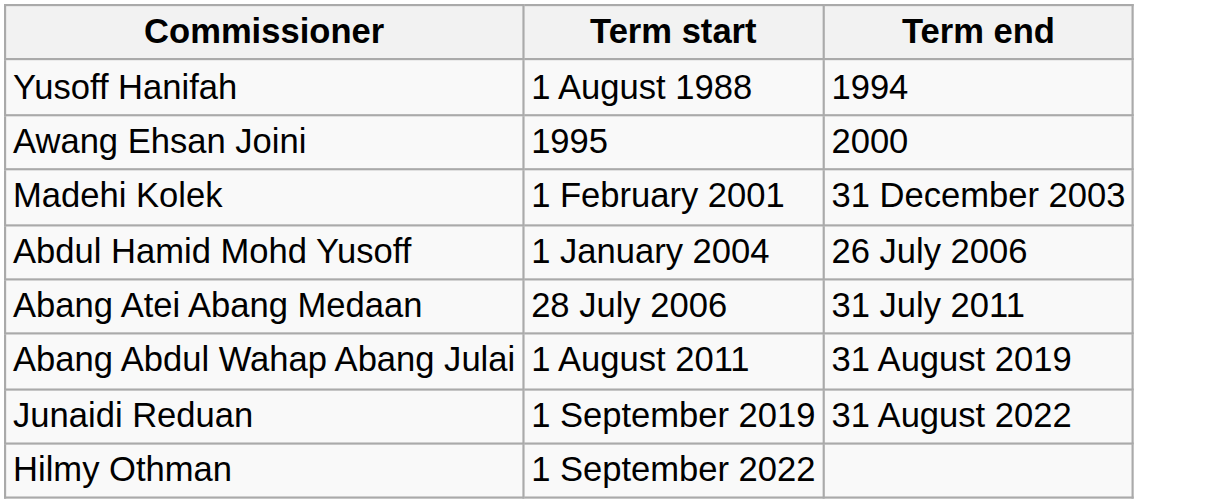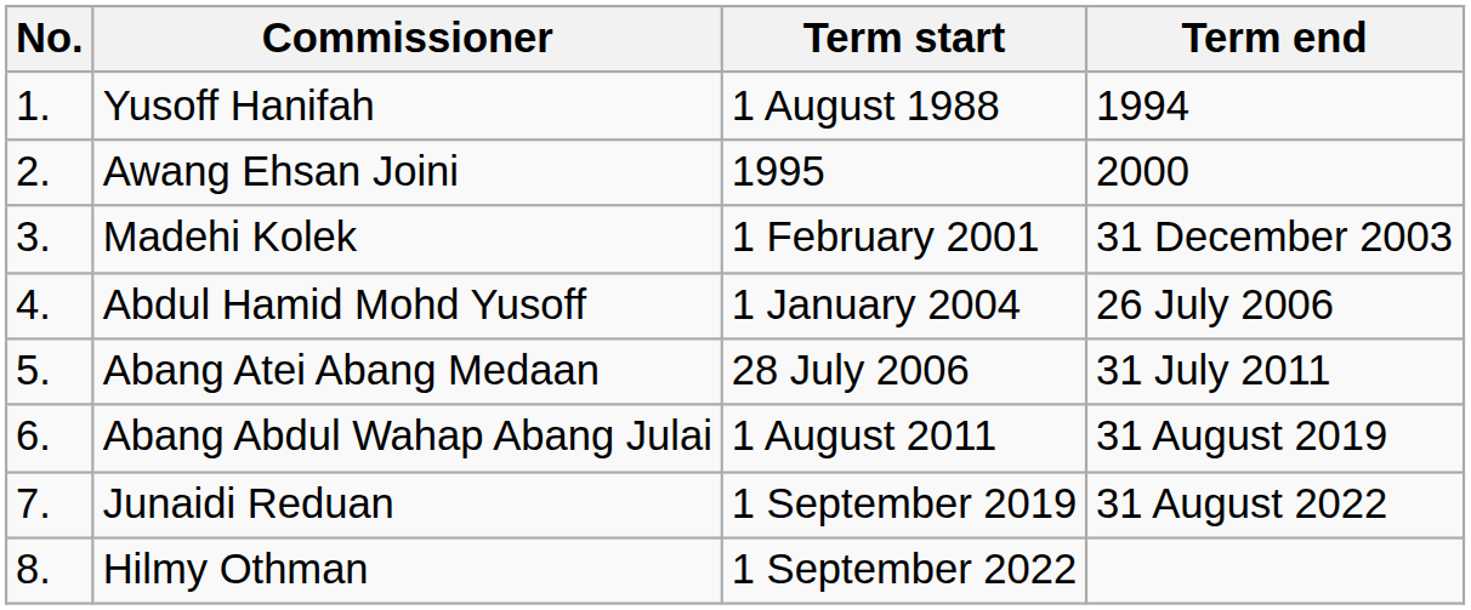 <table class="wikitable">
 <tr>
+<th>No.</th>
 <th>Commissioner</th>
 <th>Term start</th>
 <th>Term end</th>
 </tr>
 <tr>
+<td>1.</td>
 <td>Yusoff Hanifah</td>
 <td>1 August 1988</td>
 <td>1994</td>
 </tr>
 <tr>
+<td>2.</td>
 <td>Awang Ehsan Joini</td>
 <td>1995</td>
 <td>2000</td>
 </tr>
 <tr>
+<td>3.</td>
 <td>Madehi Kolek</td>
 <td>1 February 2001</td>
 <td>31 December 2003</td>
 </tr>
 <tr>
+<td>4.</td>
 <td>Abdul Hamid Mohd Yusoff</td>
 <td>1 January 2004</td>
 <td>26 July 2006</td>
 </tr>
 <tr>
+<td>5.</td>
 <td>Abang Atei Abang Medaan</td>
 <td>28 July 2006</td>
 <td>31 July 2011</td>
 </tr>
 <tr>
+<td>6.</td>
 <td>Abang Abdul Wahap Abang Julai</td>
 <td>1 August 2011</td>
 <td>31 August 2019</td>
 </tr>
 <tr>
+<td>7.</td>
 <td>Junaidi Reduan</td>
 <td>1 September 2019</td>
 <td>31 August 2022</td>
 </tr>
 <tr>
+<td>8.</td>
 <td>Hilmy Othman</td>
 <td>1 September 2022</td>
 <td></td>
 </tr>
 </table>
